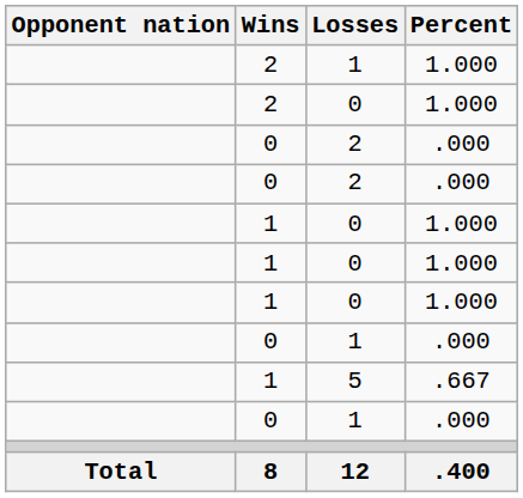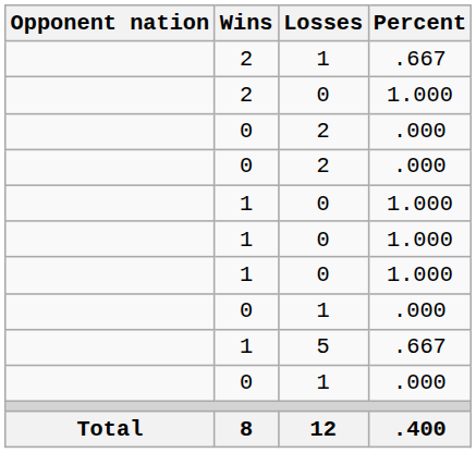 <table class=wikitable>
 <tr>
 <th>Opponent nation</th>
 <th>Wins</th>
 <th>Losses</th>
 <th>Percent</th>
 </tr>
 <tr align=center>
 <td align=left></td>
 <td>2</td>
 <td>1</td>
-<td>1.000</td>
+<td>.667</td>
 </tr>
 <tr align=center>
 <td align=left></td>
 <td>2</td>
 <td>0</td>
 <td>1.000</td>
 </tr>
 <tr align=center>
 <td align=left></td>
 <td>0</td>
 <td>2</td>
 <td>.000</td>
 </tr>
 <tr align=center>
 <td align=left></td>
 <td>0</td>
 <td>2</td>
 <td>.000</td>
 </tr>
 <tr align=center>
 <td align=left></td>
 <td>1</td>
 <td>0</td>
 <td>1.000</td>
 </tr>
 <tr align=center>
 <td align=left></td>
 <td>1</td>
 <td>0</td>
 <td>1.000</td>
 </tr>
 <tr align=center>
 <td align=left></td>
 <td>1</td>
 <td>0</td>
 <td>1.000</td>
 </tr>
 <tr align=center>
 <td align=left></td>
 <td>0</td>
 <td>1</td>
 <td>.000</td>
 </tr>
 <tr align=center>
 <td align=left></td>
 <td>1</td>
 <td>5</td>
 <td>.667</td>
 </tr>
 <tr align=center>
 <td align=left></td>
 <td>0</td>
 <td>1</td>
 <td>.000</td>
 </tr>
 <tr>
 <td colspan=4 bgcolor=lightgray></td>
 </tr>
 <tr>
 <th>Total</th>
 <th>8</th>
 <th>12</th>
 <th>.400</th>
 </tr>
 </table>
